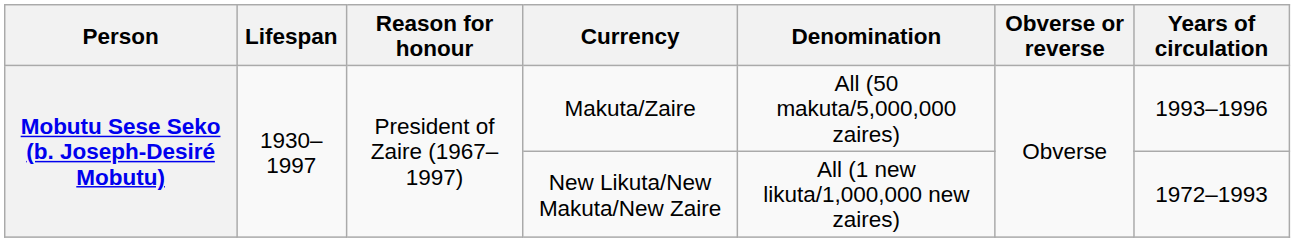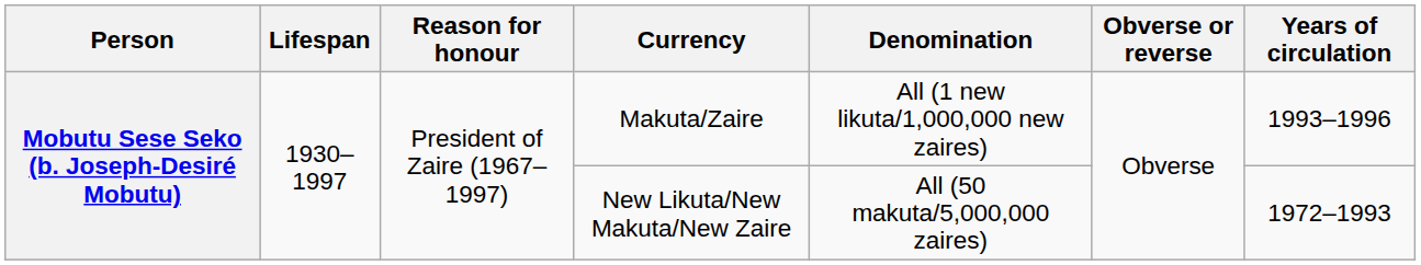 <table class="wikitable" style="font-size:95%; text-align:center;">
 <tr>
 <th>Person</th>
 <th>Lifespan</th>
 <th>Reason for honour</th>
 <th>Currency</th>
 <th>Denomination</th>
 <th>Obverse or reverse</th>
 <th>Years of circulation</th>
 </tr>
 <tr>
 <th rowspan="8"><a href='#'>Mobutu Sese Seko (b. Joseph-Desiré Mobutu)</a></th>
 <td rowspan="8">1930–1997</td>
 <td rowspan="8">President of Zaire (1967–1997)</td>
 <td>Makuta/Zaire</td>
-<td>All (50 makuta/5,000,000 zaires)</td>
+<td>All (1 new likuta/1,000,000 new zaires)</td>
 <td rowspan="8">Obverse</td>
 <td>1993–1996</td>
 </tr>
 <tr>
 <td>New Likuta/New Makuta/New Zaire</td>
-<td>All (1 new likuta/1,000,000 new zaires)</td>
+<td>All (50 makuta/5,000,000 zaires)</td>
 <td>1972–1993</td>
 </tr>
 </table>
